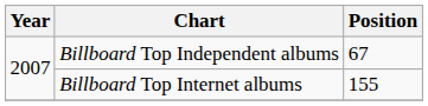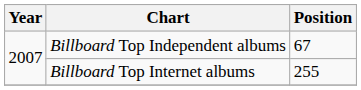 <table class="wikitable">
 <tr>
 <th>Year</th>
 <th>Chart</th>
 <th>Position</th>
 </tr>
 <tr>
 <td rowspan=2>2007</td>
 <td><em>Billboard</em> Top Independent albums</td>
 <td>67</td>
 </tr>
 <tr>
 <td><em>Billboard</em> Top Internet albums</td>
-<td>155</td>
+<td>255</td>
 </tr>
 <tr>
 </tr>
 </table>
